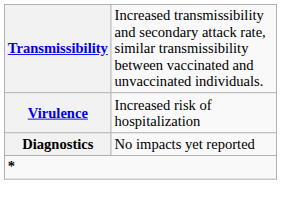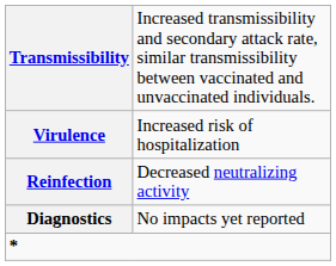 <table class="wikitable floatright" style="width:300px;">
 <tr>
 <th><a href='#'>Transmissibility</a></th>
 <td>Increased transmissibility and secondary attack rate, similar transmissibility between vaccinated and unvaccinated individuals.</td>
 </tr>
 <tr>
 <th><a href='#'>Virulence</a></th>
 <td>Increased risk of hospitalization</td>
 </tr>
 <tr>
+<th><a href='#'>Reinfection</a></th>
+<td>Decreased <a href='#'>neutralizing activity</a></td>
+</tr>
+<tr>
 <th>Diagnostics</th>
 <td>No impacts yet reported</td>
 </tr>
 <tr>
 <td colspan=2><strong>*</strong> </td>
 </tr>
 </table>
